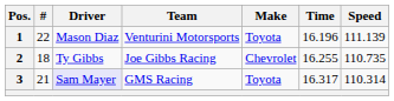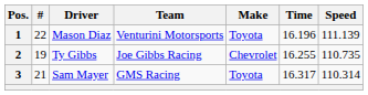 <table class="wikitable" style="font-size:95%">
 <tr>
 <th>Pos.</th>
 <th>#</th>
 <th>Driver</th>
 <th>Team</th>
 <th>Make</th>
 <th>Time</th>
 <th>Speed</th>
 </tr>
 <tr>
 <th>1</th>
 <td>22</td>
 <td><a href='#'>Mason Diaz</a></td>
 <td><a href='#'>Venturini Motorsports</a></td>
 <td><a href='#'>Toyota</a></td>
 <td>16.196</td>
 <td>111.139</td>
 </tr>
 <tr>
 <th>2</th>
-<td>18</td>
+<td>19</td>
 <td><a href='#'>Ty Gibbs</a></td>
 <td><a href='#'>Joe Gibbs Racing</a></td>
 <td><a href='#'>Chevrolet</a></td>
 <td>16.255</td>
 <td>110.735</td>
 </tr>
 <tr>
 <th>3</th>
 <td>21</td>
-<td style="background: lavender;"><a href='#'>Sam Mayer</a></td>
+<td><a href='#'>Sam Mayer</a></td>
 <td><a href='#'>GMS Racing</a></td>
 <td><a href='#'>Toyota</a></td>
 <td>16.317</td>
 <td>110.314</td>
 </tr>
 <tr>
 <th colspan="7"></th>
 </tr>
 </table>
